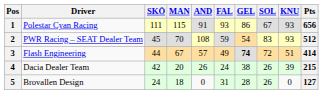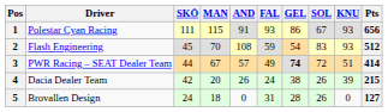 <table class="wikitable" style="font-size: 85%; text-align: center;">
 <tr valign="top">
 <th valign="middle">Pos</th>
 <th valign="middle">Driver</th>
 <th><a href='#'>SKÖ</a></th>
 <th><a href='#'>MAN</a></th>
 <th><a href='#'>AND</a></th>
 <th><a href='#'>FAL</a></th>
 <th><a href='#'>GEL</a></th>
 <th><a href='#'>SOL</a></th>
 <th><a href='#'>KNU</a></th>
 <th valign="middle">Pts</th>
 </tr>
 <tr>
 <th>1</th>
 <td align="left"><a href='#'>Polestar Cyan Racing</a></td>
 <td style="background:#ffffbf;">111</td>
 <td style="background:#ffffbf;">115</td>
 <td style="background:#dfdfdf;">91</td>
 <td style="background:#ffffbf;">93</td>
 <td style="background:#ffffbf;">86</td>
 <td style="background:#dfdfdf;">67</td>
 <td style="background:#dfdfdf;">93</td>
 <th>656</th>
 </tr>
 <tr>
 <th>2</th>
-<td align="left"><a href='#'>PWR Racing – SEAT Dealer Team</a></td>
+<td align="left"><a href='#'>Flash Engineering</a></td>
 <td style="background:#dfdfdf;">45</td>
 <td style="background:#dfdfdf;">70</td>
 <td style="background:#ffffbf;">108</td>
 <td style="background:#dfdfdf;">59</td>
 <td style="background:#ffdf9f;">54</td>
 <td style="background:#ffffbf;">83</td>
 <td style="background:#ffffbf;">93</td>
 <th>512</th>
 </tr>
 <tr>
 <th>3</th>
-<td align="left"><a href='#'>Flash Engineering</a></td>
+<td align="left"><a href='#'>PWR Racing – SEAT Dealer Team</a></td>
 <td style="background:#ffdf9f;">44</td>
 <td style="background:#ffdf9f;">67</td>
 <td style="background:#ffdf9f;">57</td>
 <td style="background:#ffdf9f;">49</td>
 <td style="background:#dfdfdf;"><strong>74</strong></td>
 <td style="background:#ffdf9f;">72</td>
 <td style="background:#ffdf9f;">51</td>
 <th>414</th>
 </tr>
 <tr>
 <th>4</th>
 <td align="left">Dacia Dealer Team</td>
 <td style="background:#dfffdf;">42</td>
 <td style="background:#dfffdf;">20</td>
 <td style="background:#dfffdf;">26</td>
 <td style="background:#dfffdf;">24</td>
 <td style="background:#dfffdf;">38</td>
 <td style="background:#dfffdf;">26</td>
 <td style="background:#dfffdf;">39</td>
 <th>215</th>
 </tr>
 <tr>
 <th>5</th>
 <td align="left">Brovallen Design</td>
 <td style="background:#dfffdf;">24</td>
 <td style="background:#dfffdf;">18</td>
 <td style="background:#dfffdf:">0</td>
 <td style="background:#dfffdf;">31</td>
 <td style="background:#dfffdf;">28</td>
 <td style="background:#dfffdf;">26</td>
 <td style="background:#dfffdf:">0</td>
 <th>127</th>
 </tr>
 </table>
